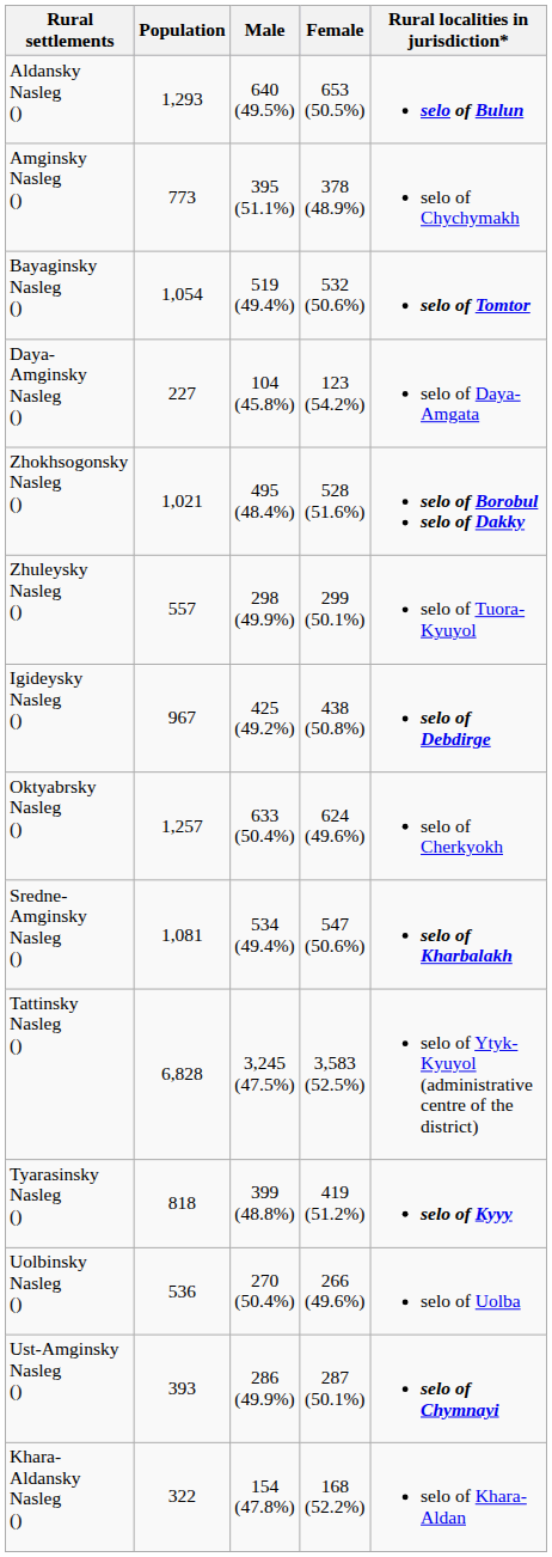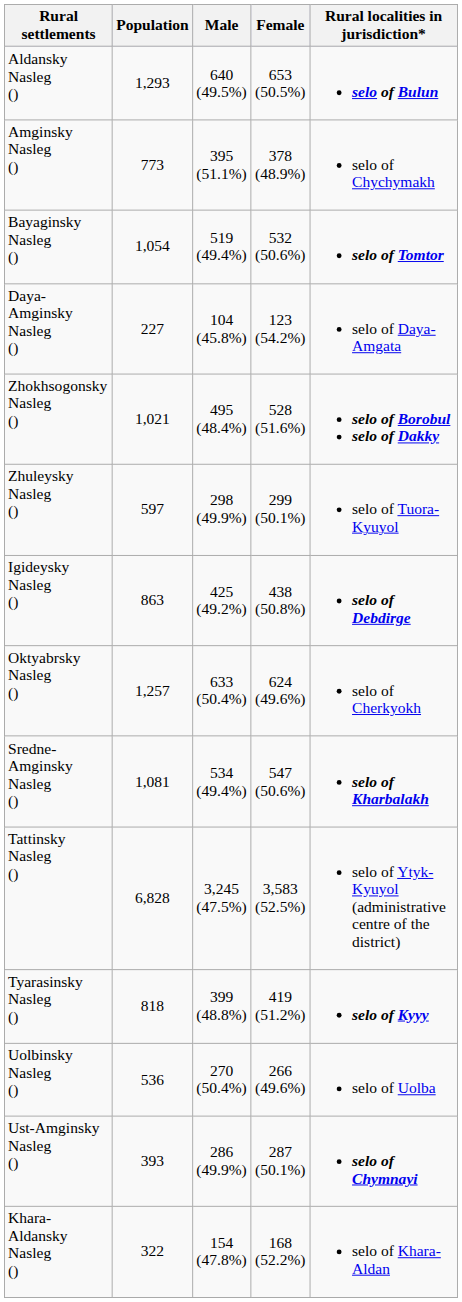 <table class="wikitable" style="width:75%">
 <tr bgcolor="#CCCCFF" align="left">
 <th>Rural settlements</th>
 <th>Population</th>
 <th>Male</th>
 <th>Female</th>
 <th>Rural localities in jurisdiction*</th>
 </tr>
 <tr>
 <td valign="top">Aldansky Nasleg<br>()</td>
 <td align="center">1,293</td>
 <td align="center">640 (49.5%)</td>
 <td align="center">653 (50.5%)</td>
 <td><br><ul><li><strong><em><a href='#'>selo</a><em> of <a href='#'>Bulun</a><strong></li></ul></td>
 </tr>
 <tr>
 <td valign="top">Amginsky Nasleg<br>()</td>
 <td align="center">773</td>
 <td align="center">395 (51.1%)</td>
 <td align="center">378 (48.9%)</td>
 <td><br><ul><li></em></strong>selo</em> of <a href='#'>Chychymakh</a></strong></li></ul></td>
 </tr>
 <tr>
 <td valign="top">Bayaginsky Nasleg<br>()</td>
 <td align="center">1,054</td>
 <td align="center">519 (49.4%)</td>
 <td align="center">532 (50.6%)</td>
 <td><br><ul><li><strong><em>selo<em> of <a href='#'>Tomtor</a><strong></li></ul></td>
 </tr>
 <tr>
 <td valign="top">Daya-Amginsky Nasleg<br>()</td>
 <td align="center">227</td>
 <td align="center">104 (45.8%)</td>
 <td align="center">123 (54.2%)</td>
 <td><br><ul><li></em></strong>selo</em> of <a href='#'>Daya-Amgata</a></strong></li></ul></td>
 </tr>
 <tr>
 <td valign="top">Zhokhsogonsky Nasleg<br>()</td>
 <td align="center">1,021</td>
 <td align="center">495 (48.4%)</td>
 <td align="center">528 (51.6%)</td>
 <td><br><ul><li><strong><em>selo<em> of <a href='#'>Borobul</a><strong></li><li></em>selo<em> of <a href='#'>Dakky</a></li></ul></td>
 </tr>
 <tr>
 <td valign="top">Zhuleysky Nasleg<br>()</td>
-<td align="center">557</td>
+<td align="center">597</td>
 <td align="center">298 (49.9%)</td>
 <td align="center">299 (50.1%)</td>
 <td><br><ul><li></em></strong>selo</em> of <a href='#'>Tuora-Kyuyol</a></strong></li></ul></td>
 </tr>
 <tr>
 <td valign="top">Igideysky Nasleg<br>()</td>
-<td align="center">967</td>
+<td align="center">863</td>
 <td align="center">425 (49.2%)</td>
 <td align="center">438 (50.8%)</td>
 <td><br><ul><li><strong><em>selo<em> of <a href='#'>Debdirge</a><strong></li></ul></td>
 </tr>
 <tr>
 <td valign="top">Oktyabrsky Nasleg<br>()</td>
 <td align="center">1,257</td>
 <td align="center">633 (50.4%)</td>
 <td align="center">624 (49.6%)</td>
 <td><br><ul><li></em></strong>selo</em> of <a href='#'>Cherkyokh</a></strong></li></ul></td>
 </tr>
 <tr>
 <td valign="top">Sredne-Amginsky Nasleg<br>()</td>
 <td align="center">1,081</td>
 <td align="center">534 (49.4%)</td>
 <td align="center">547 (50.6%)</td>
 <td><br><ul><li><strong><em>selo<em> of <a href='#'>Kharbalakh</a><strong></li></ul></td>
 </tr>
 <tr>
 <td valign="top">Tattinsky Nasleg<br>()</td>
 <td align="center">6,828</td>
 <td align="center">3,245 (47.5%)</td>
 <td align="center">3,583 (52.5%)</td>
 <td><br><ul><li></em></strong>selo</em> of <a href='#'>Ytyk-Kyuyol</a></strong> (administrative centre of the district)</li></ul></td>
 </tr>
 <tr>
 <td valign="top">Tyarasinsky Nasleg<br>()</td>
 <td align="center">818</td>
 <td align="center">399 (48.8%)</td>
 <td align="center">419 (51.2%)</td>
 <td><br><ul><li><strong><em>selo<em> of <a href='#'>Kyyy</a><strong></li></ul></td>
 </tr>
 <tr>
 <td valign="top">Uolbinsky Nasleg<br>()</td>
 <td align="center">536</td>
 <td align="center">270 (50.4%)</td>
 <td align="center">266 (49.6%)</td>
 <td><br><ul><li></em></strong>selo</em> of <a href='#'>Uolba</a></strong></li></ul></td>
 </tr>
 <tr>
 <td valign="top">Ust-Amginsky Nasleg<br>()</td>
 <td align="center">393</td>
 <td align="center">286 (49.9%)</td>
 <td align="center">287 (50.1%)</td>
 <td><br><ul><li><strong><em>selo<em> of <a href='#'>Chymnayi</a><strong></li></ul></td>
 </tr>
 <tr>
 <td valign="top">Khara-Aldansky Nasleg<br>()</td>
 <td align="center">322</td>
 <td align="center">154 (47.8%)</td>
 <td align="center">168 (52.2%)</td>
 <td><br><ul><li></em></strong>selo</em> of <a href='#'>Khara-Aldan</a></strong></li></ul></td>
 </tr>
 <tr>
 </tr>
 </table>
